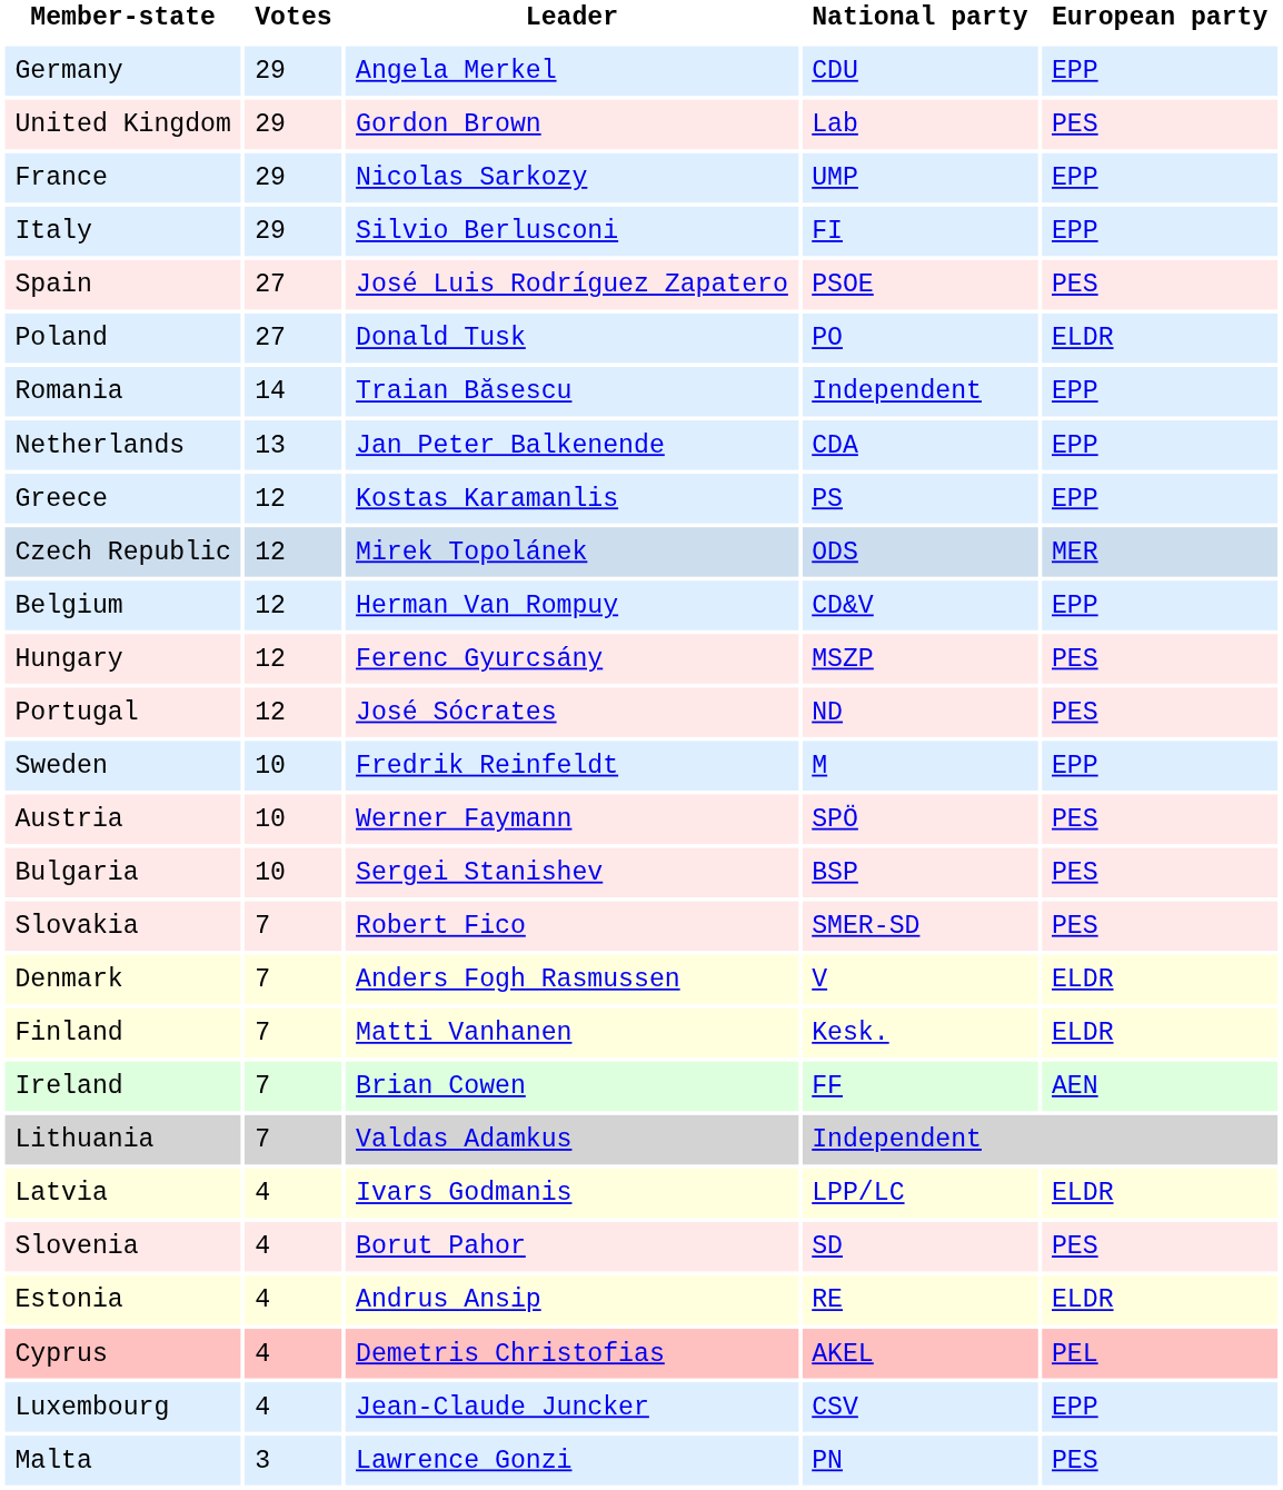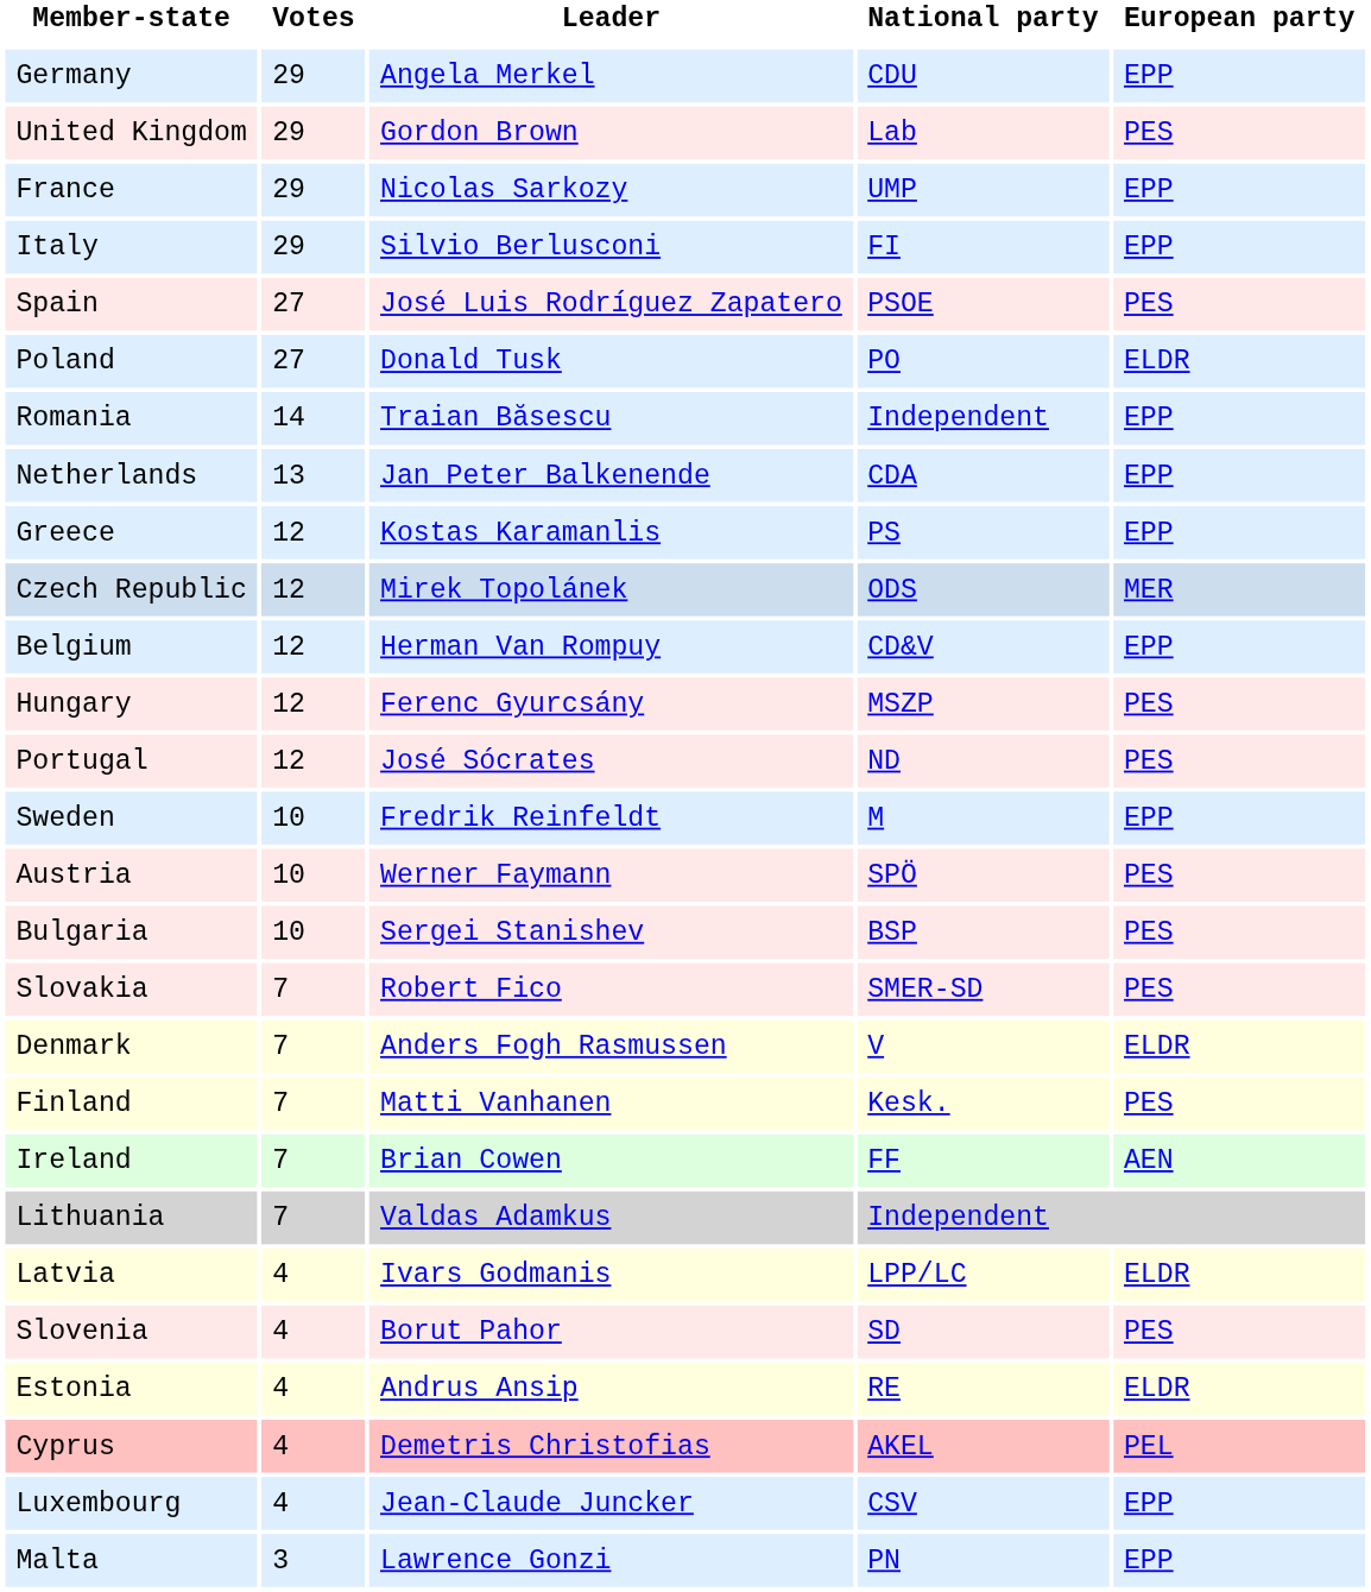 <table border=0 cellpadding=5 cellspacing=2>
 <tr ----bgcolor=lightgrey>
 <th>Member-state</th>
 <th>Votes</th>
 <th>Leader</th>
 <th>National party</th>
 <th>European party</th>
 </tr>
 <tr ---- bgcolor=#DDEEFF>
 <td>Germany</td>
 <td>29</td>
 <td><a href='#'>Angela Merkel</a></td>
 <td><a href='#'>CDU</a></td>
 <td><a href='#'>EPP</a></td>
 </tr>
 <tr ---- bgcolor=#FFE8E8>
 <td>United Kingdom</td>
 <td>29</td>
 <td><a href='#'>Gordon Brown</a></td>
 <td><a href='#'>Lab</a></td>
 <td><a href='#'>PES</a></td>
 </tr>
 <tr ---- bgcolor=#DDEEFF>
 <td>France</td>
 <td>29</td>
 <td><a href='#'>Nicolas Sarkozy</a></td>
 <td><a href='#'>UMP</a></td>
 <td><a href='#'>EPP</a></td>
 </tr>
 <tr ---- bgcolor=#DDEEFF>
 <td>Italy</td>
 <td>29</td>
 <td><a href='#'>Silvio Berlusconi</a></td>
 <td><a href='#'>FI</a></td>
 <td><a href='#'>EPP</a></td>
 </tr>
 <tr ---- bgcolor=#FFE8E8>
 <td>Spain</td>
 <td>27</td>
 <td><a href='#'>José Luis Rodríguez Zapatero</a></td>
 <td><a href='#'>PSOE</a></td>
 <td><a href='#'>PES</a></td>
 </tr>
 <tr ---- bgcolor=#DDEEFF>
 <td>Poland</td>
 <td>27</td>
 <td><a href='#'>Donald Tusk</a></td>
 <td><a href='#'>PO</a></td>
 <td><a href='#'>ELDR</a></td>
 </tr>
 <tr ---- bgcolor=#DDEEFF>
 <td>Romania</td>
 <td>14</td>
 <td><a href='#'>Traian Băsescu</a></td>
 <td><a href='#'>Independent</a></td>
 <td><a href='#'>EPP</a></td>
 </tr>
 <tr ---- bgcolor=#DDEEFF>
 <td>Netherlands</td>
 <td>13</td>
 <td><a href='#'>Jan Peter Balkenende</a></td>
 <td><a href='#'>CDA</a></td>
 <td><a href='#'>EPP</a></td>
 </tr>
 <tr ---- bgcolor=#DDEEFF>
 <td>Greece</td>
 <td>12</td>
 <td><a href='#'>Kostas Karamanlis</a></td>
 <td><a href='#'>PS</a></td>
 <td><a href='#'>EPP</a></td>
 </tr>
 <tr ---- bgcolor=#CCDDEE>
 <td>Czech Republic</td>
 <td>12</td>
 <td><a href='#'>Mirek Topolánek</a></td>
 <td><a href='#'>ODS</a></td>
 <td><a href='#'>MER</a></td>
 </tr>
 <tr ---- bgcolor=#DDEEFF>
 <td>Belgium</td>
 <td>12</td>
 <td><a href='#'>Herman Van Rompuy</a></td>
 <td><a href='#'>CD&V</a></td>
 <td><a href='#'>EPP</a></td>
 </tr>
 <tr ---- bgcolor=#FFE8E8>
 <td>Hungary</td>
 <td>12</td>
 <td><a href='#'>Ferenc Gyurcsány</a></td>
 <td><a href='#'>MSZP</a></td>
 <td><a href='#'>PES</a></td>
 </tr>
 <tr ---- bgcolor=#FFE8E8>
 <td>Portugal</td>
 <td>12</td>
 <td><a href='#'>José Sócrates</a></td>
 <td><a href='#'>ND</a></td>
 <td><a href='#'>PES</a></td>
 </tr>
 <tr ---- bgcolor=#DDEEFF>
 <td>Sweden</td>
 <td>10</td>
 <td><a href='#'>Fredrik Reinfeldt</a></td>
 <td><a href='#'>M</a></td>
 <td><a href='#'>EPP</a></td>
 </tr>
 <tr ---- bgcolor=#FFE8E8>
 <td>Austria</td>
 <td>10</td>
 <td><a href='#'>Werner Faymann</a></td>
 <td><a href='#'>SPÖ</a></td>
 <td><a href='#'>PES</a></td>
 </tr>
 <tr ---- bgcolor=#FFE8E8>
 <td>Bulgaria</td>
 <td>10</td>
 <td><a href='#'>Sergei Stanishev</a></td>
 <td><a href='#'>BSP</a></td>
 <td><a href='#'>PES</a></td>
 </tr>
 <tr ---- bgcolor=#FFE8E8>
 <td>Slovakia</td>
 <td>7</td>
 <td><a href='#'>Robert Fico</a></td>
 <td><a href='#'>SMER-SD</a></td>
 <td><a href='#'>PES</a></td>
 </tr>
 <tr ---- bgcolor=#FFFFDD>
 <td>Denmark</td>
 <td>7</td>
 <td><a href='#'>Anders Fogh Rasmussen</a></td>
 <td><a href='#'>V</a></td>
 <td><a href='#'>ELDR</a></td>
 </tr>
 <tr ---- bgcolor=#FFFFDD>
 <td>Finland</td>
 <td>7</td>
 <td><a href='#'>Matti Vanhanen</a></td>
 <td><a href='#'>Kesk.</a></td>
-<td><a href='#'>ELDR</a></td>
+<td><a href='#'>PES</a></td>
 </tr>
 <tr ---- bgcolor=#DDFFDD>
 <td>Ireland</td>
 <td>7</td>
 <td><a href='#'>Brian Cowen</a></td>
 <td><a href='#'>FF</a></td>
 <td><a href='#'>AEN</a></td>
 </tr>
 <tr ---- bgcolor=lightgray>
 <td>Lithuania</td>
 <td>7</td>
 <td><a href='#'>Valdas Adamkus</a></td>
 <td colspan=2><a href='#'>Independent</a></td>
 </tr>
 <tr ---- bgcolor=#FFFFDD>
 <td>Latvia</td>
 <td>4</td>
 <td><a href='#'>Ivars Godmanis</a></td>
 <td><a href='#'>LPP/LC</a></td>
 <td><a href='#'>ELDR</a></td>
 </tr>
 <tr ---- bgcolor=#FFE8E8>
 <td>Slovenia</td>
 <td>4</td>
 <td><a href='#'>Borut Pahor</a></td>
 <td><a href='#'>SD</a></td>
 <td><a href='#'>PES</a></td>
 </tr>
 <tr ---- bgcolor=#FFFFDD>
 <td>Estonia</td>
 <td>4</td>
 <td><a href='#'>Andrus Ansip</a></td>
 <td><a href='#'>RE</a></td>
 <td><a href='#'>ELDR</a></td>
 </tr>
 <tr ---- bgcolor=#FFC0C0>
 <td>Cyprus</td>
 <td>4</td>
 <td><a href='#'>Demetris Christofias</a></td>
 <td><a href='#'>AKEL</a></td>
 <td><a href='#'>PEL</a></td>
 </tr>
 <tr ---- bgcolor=#DDEEFF>
 <td>Luxembourg</td>
 <td>4</td>
 <td><a href='#'>Jean-Claude Juncker</a></td>
 <td><a href='#'>CSV</a></td>
 <td><a href='#'>EPP</a></td>
 </tr>
 <tr ---- bgcolor=#DDEEFF>
 <td>Malta</td>
 <td>3</td>
 <td><a href='#'>Lawrence Gonzi</a></td>
 <td><a href='#'>PN</a></td>
-<td><a href='#'>PES</a></td>
+<td><a href='#'>EPP</a></td>
 </tr>
 </table>
